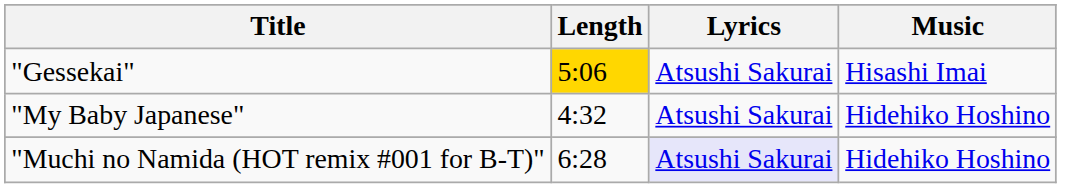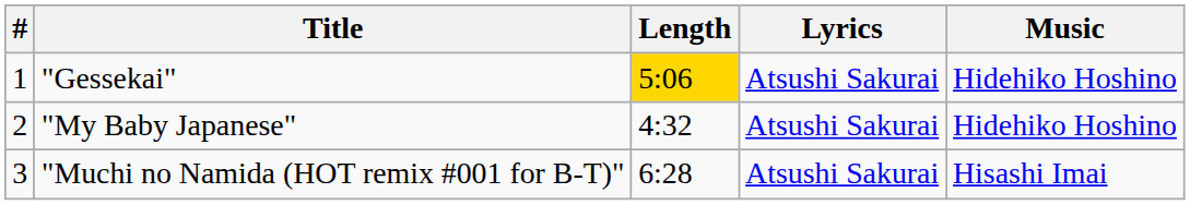 <table class="wikitable">
 <tr>
+<th>#</th>
 <th>Title</th>
 <th>Length</th>
 <th>Lyrics</th>
 <th>Music</th>
 </tr>
 <tr>
+<td>1</td>
 <td>"Gessekai"</td>
 <td style="background: gold;">5:06</td>
 <td><a href='#'>Atsushi Sakurai</a></td>
-<td><a href='#'>Hisashi Imai</a></td>
+<td><a href='#'>Hidehiko Hoshino</a></td>
 </tr>
 <tr>
+<td>2</td>
 <td>"My Baby Japanese"</td>
 <td>4:32</td>
 <td><a href='#'>Atsushi Sakurai</a></td>
 <td><a href='#'>Hidehiko Hoshino</a></td>
 </tr>
 <tr>
+<td>3</td>
 <td>"Muchi no Namida (HOT remix #001 for B-T)"</td>
 <td>6:28</td>
-<td style="background: lavender;"><a href='#'>Atsushi Sakurai</a></td>
-<td><a href='#'>Hidehiko Hoshino</a></td>
+<td><a href='#'>Atsushi Sakurai</a></td>
+<td><a href='#'>Hisashi Imai</a></td>
 </tr>
 </table>
